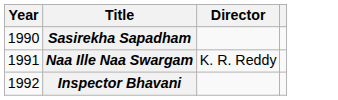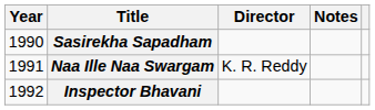 <table class="wikitable sortable">
 <tr>
 <th>Year</th>
 <th>Title</th>
 <th>Director</th>
+<th>Notes</th>
 <th></th>
 </tr>
 <tr>
 <td>1990</td>
 <th><em>Sasirekha Sapadham</em></th>
+<td></td>
 <td></td>
 <td></td>
 </tr>
 <tr>
 <td>1991</td>
 <th><em>Naa Ille Naa Swargam</em></th>
 <td>K. R. Reddy</td>
 <td></td>
+<td></td>
 </tr>
 <tr>
 <td>1992</td>
 <th><em>Inspector Bhavani</em></th>
 <td></td>
 <td></td>
+<td></td>
 </tr>
 </table>
